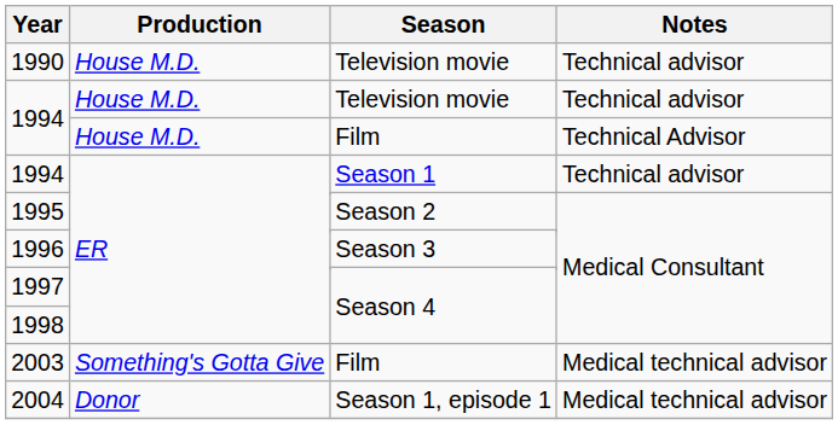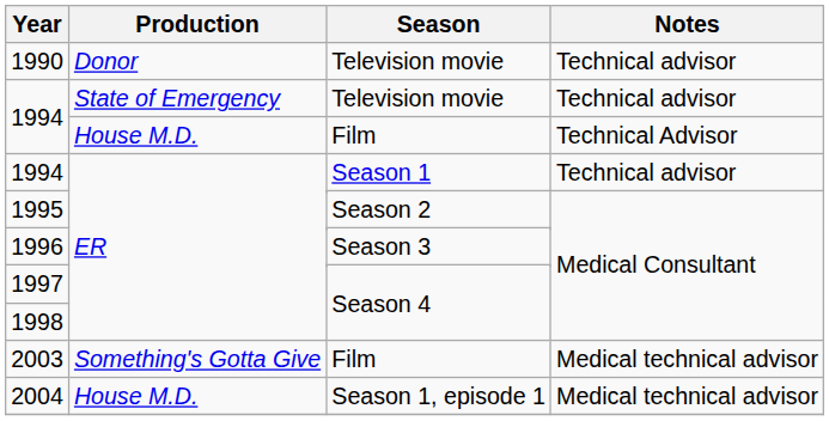 <table class="wikitable" style="font-size: 95%;">
 <tr>
 <th>Year</th>
 <th>Production</th>
 <th>Season</th>
 <th>Notes</th>
 </tr>
 <tr>
 <td>1990</td>
-<td><em><a href='#'>House M.D.</a></em></td>
+<td><em><a href='#'>Donor</a></em></td>
 <td>Television movie</td>
 <td>Technical advisor</td>
 </tr>
 <tr>
 <td rowspan=2>1994</td>
-<td><em><a href='#'>House M.D.</a></em></td>
+<td><em><a href='#'>State of Emergency</a></em></td>
 <td>Television movie</td>
 <td>Technical advisor</td>
 </tr>
 <tr>
 <td><em><a href='#'>House M.D.</a></em></td>
 <td>Film</td>
 <td>Technical Advisor</td>
 </tr>
 <tr>
 <td>1994</td>
 <td rowspan=8><em><a href='#'>ER</a></em></td>
 <td rowspan=2><a href='#'>Season 1</a></td>
 <td>Technical advisor</td>
 </tr>
 <tr>
 <td rowspan=2>1995</td>
 <td rowspan=7>Medical Consultant</td>
 </tr>
 <tr>
 <td rowspan=2>Season 2</td>
 </tr>
 <tr>
 <td rowspan=2>1996</td>
 </tr>
 <tr>
 <td rowspan=2>Season 3</td>
 </tr>
 <tr>
 <td rowspan=2>1997</td>
 </tr>
 <tr>
 <td rowspan=2>Season 4</td>
 </tr>
 <tr>
 <td>1998</td>
 </tr>
 <tr>
 <td>2003</td>
 <td><em><a href='#'>Something's Gotta Give</a></em></td>
 <td>Film</td>
 <td>Medical technical advisor</td>
 </tr>
 <tr>
 <td>2004</td>
-<td><em><a href='#'>Donor</a></em></td>
+<td><em><a href='#'>House M.D.</a></em></td>
 <td>Season 1, episode 1</td>
 <td>Medical technical advisor</td>
 </tr>
 <tr>
 </tr>
 </table>
